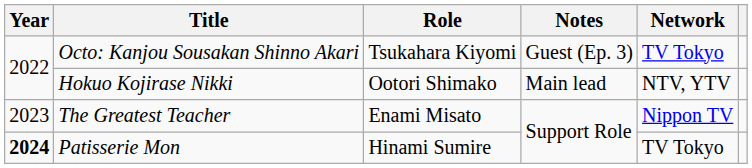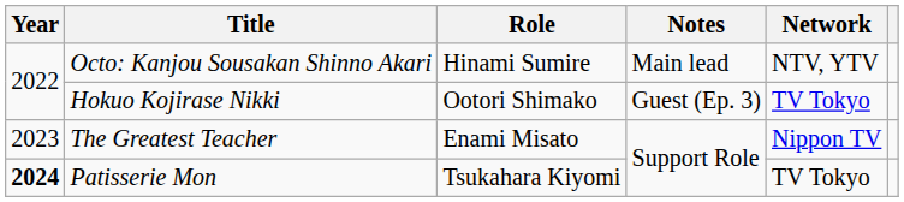 <table class="wikitable">
 <tr>
 <th scope="col">Year</th>
 <th scope="col">Title</th>
 <th scope="col">Role</th>
 <th scope="col">Notes</th>
 <th>Network</th>
 <th class="unsortable"></th>
 </tr>
 <tr>
 <td rowspan="2">2022</td>
 <td><em>Octo: Kanjou Sousakan Shinno Akari</em></td>
-<td>Tsukahara Kiyomi</td>
-<td>Guest (Ep. 3)</td>
-<td><a href='#'>TV Tokyo</a></td>
+<td>Hinami Sumire</td>
+<td>Main lead</td>
+<td>NTV, YTV</td>
 <td style="text-align:center"></td>
 </tr>
 <tr>
 <td><em>Hokuo Kojirase Nikki</em></td>
 <td>Ootori Shimako</td>
-<td>Main lead</td>
-<td>NTV, YTV</td>
+<td>Guest (Ep. 3)</td>
+<td><a href='#'>TV Tokyo</a></td>
 <td style="text-align:center"></td>
 </tr>
 <tr>
 <td>2023</td>
 <td><em>The Greatest Teacher</em></td>
 <td>Enami Misato</td>
 <td rowspan="2">Support Role</td>
 <td><a href='#'>Nippon TV</a></td>
 <td style="text-align:center"></td>
 </tr>
 <tr>
 <td><strong>2024</strong></td>
 <td><em>Patisserie Mon</em></td>
-<td>Hinami Sumire</td>
+<td>Tsukahara Kiyomi</td>
 <td>TV Tokyo</td>
 </tr>
 </table>
